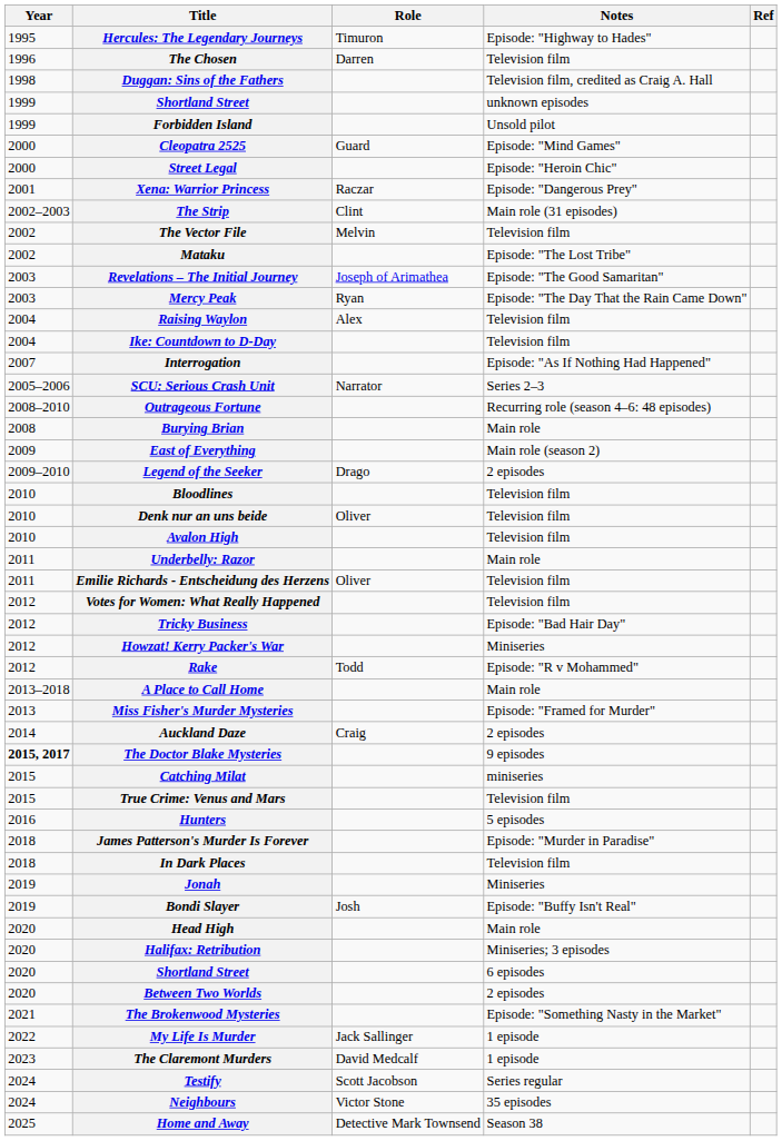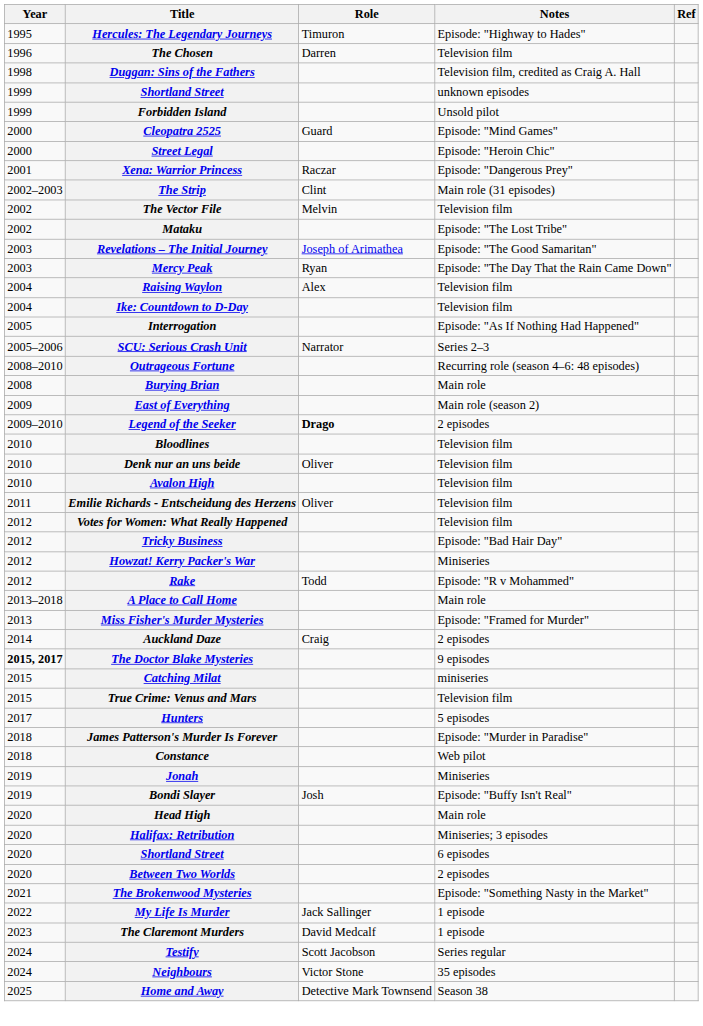 <table class="wikitable plainrowheaders sortable">
 <tr>
 <th scope="col">Year</th>
 <th scope="col">Title</th>
 <th scope="col">Role</th>
 <th scope="col" class="unsortable">Notes</th>
 <th>Ref</th>
 </tr>
 <tr>
 <td>1995</td>
 <th scope="row"><em><a href='#'>Hercules: The Legendary Journeys</a></em></th>
 <td>Timuron</td>
 <td>Episode: "Highway to Hades"</td>
 <td></td>
 </tr>
 <tr>
 <td>1996</td>
 <th scope="row"><em>The Chosen</em></th>
 <td>Darren</td>
 <td>Television film</td>
 <td></td>
 </tr>
 <tr>
 <td>1998</td>
 <th scope="row"><em><a href='#'>Duggan: Sins of the Fathers</a></em></th>
 <td></td>
 <td>Television film, credited as Craig A. Hall</td>
 <td></td>
 </tr>
 <tr>
 <td>1999</td>
 <th scope="row"><em><a href='#'>Shortland Street</a></em></th>
 <td></td>
 <td>unknown episodes</td>
 <td></td>
 </tr>
 <tr>
 <td>1999</td>
 <th scope="row"><em>Forbidden Island</em></th>
 <td></td>
 <td>Unsold pilot</td>
 <td></td>
 </tr>
 <tr>
 <td>2000</td>
 <th scope="row"><em><a href='#'>Cleopatra 2525</a></em></th>
 <td>Guard</td>
 <td>Episode: "Mind Games"</td>
 <td></td>
 </tr>
 <tr>
 <td>2000</td>
 <th scope="row"><em><a href='#'>Street Legal</a></em></th>
 <td></td>
 <td>Episode: "Heroin Chic"</td>
 <td></td>
 </tr>
 <tr>
 <td>2001</td>
 <th scope="row"><em><a href='#'>Xena: Warrior Princess</a></em></th>
 <td>Raczar</td>
 <td>Episode: "Dangerous Prey"</td>
 <td></td>
 </tr>
 <tr>
 <td>2002–2003</td>
 <th scope="row"><em><a href='#'>The Strip</a></em></th>
 <td>Clint</td>
 <td>Main role (31 episodes)</td>
 <td></td>
 </tr>
 <tr>
 <td>2002</td>
 <th scope="row"><em>The Vector File</em></th>
 <td>Melvin</td>
 <td>Television film</td>
 <td></td>
 </tr>
 <tr>
 <td>2002</td>
 <th scope="row"><em>Mataku</em></th>
 <td></td>
 <td>Episode: "The Lost Tribe"</td>
 <td></td>
 </tr>
 <tr>
 <td>2003</td>
 <th scope="row"><em><a href='#'>Revelations – The Initial Journey</a></em></th>
 <td><a href='#'>Joseph of Arimathea</a></td>
 <td>Episode: "The Good Samaritan"</td>
 <td></td>
 </tr>
 <tr>
 <td>2003</td>
 <th scope="row"><em><a href='#'>Mercy Peak</a></em></th>
 <td>Ryan</td>
 <td>Episode: "The Day That the Rain Came Down"</td>
 <td></td>
 </tr>
 <tr>
 <td>2004</td>
 <th scope="row"><em><a href='#'>Raising Waylon</a></em></th>
 <td>Alex</td>
 <td>Television film</td>
 <td></td>
 </tr>
 <tr>
 <td>2004</td>
 <th scope="row"><em><a href='#'>Ike: Countdown to D-Day</a></em></th>
 <td></td>
 <td>Television film</td>
 <td></td>
 </tr>
 <tr>
-<td>2007</td>
+<td>2005</td>
 <th scope="row"><em>Interrogation</em></th>
 <td></td>
 <td>Episode: "As If Nothing Had Happened"</td>
 <td></td>
 </tr>
 <tr>
 <td>2005–2006</td>
 <th scope="row"><em><a href='#'>SCU: Serious Crash Unit</a></em></th>
 <td>Narrator</td>
 <td>Series 2–3</td>
 <td></td>
 </tr>
 <tr>
 <td>2008–2010</td>
 <th scope="row"><em><a href='#'>Outrageous Fortune</a></em></th>
 <td></td>
 <td>Recurring role (season 4–6: 48 episodes)</td>
 <td></td>
 </tr>
 <tr>
 <td>2008</td>
 <th scope="row"><em><a href='#'>Burying Brian</a></em></th>
 <td></td>
 <td>Main role</td>
 <td></td>
 </tr>
 <tr>
 <td>2009</td>
 <th scope="row"><em><a href='#'>East of Everything</a></em></th>
 <td></td>
 <td>Main role (season 2)</td>
 <td></td>
 </tr>
 <tr>
 <td>2009–2010</td>
 <th scope="row"><em><a href='#'>Legend of the Seeker</a></em></th>
-<td>Drago</td>
+<td><strong>Drago</strong></td>
 <td>2 episodes</td>
 <td></td>
 </tr>
 <tr>
 <td>2010</td>
 <th scope="row"><em>Bloodlines</em></th>
 <td></td>
 <td>Television film</td>
 <td></td>
 </tr>
 <tr>
 <td>2010</td>
 <th scope="row"><em>Denk nur an uns beide</em></th>
 <td>Oliver</td>
 <td>Television film</td>
 <td></td>
 </tr>
 <tr>
 <td>2010</td>
 <th scope="row"><em><a href='#'>Avalon High</a></em></th>
 <td></td>
 <td>Television film</td>
-<td></td>
-</tr>
-<tr>
-<td>2011</td>
-<th scope="row"><em><a href='#'>Underbelly: Razor</a></em></th>
-<td></td>
-<td>Main role</td>
 <td></td>
 </tr>
 <tr>
 <td>2011</td>
 <th scope="row"><em>Emilie Richards - Entscheidung des Herzens</em></th>
 <td>Oliver</td>
 <td>Television film</td>
 <td></td>
 </tr>
 <tr>
 <td>2012</td>
 <th scope="row"><em>Votes for Women: What Really Happened</em></th>
 <td></td>
 <td>Television film</td>
 <td></td>
 </tr>
 <tr>
 <td>2012</td>
 <th scope="row"><em><a href='#'>Tricky Business</a></em></th>
 <td></td>
 <td>Episode: "Bad Hair Day"</td>
 <td></td>
 </tr>
 <tr>
 <td>2012</td>
 <th scope="row"><em><a href='#'>Howzat! Kerry Packer's War</a></em></th>
 <td></td>
 <td>Miniseries</td>
 <td></td>
 </tr>
 <tr>
 <td>2012</td>
 <th scope="row"><em><a href='#'>Rake</a></em></th>
 <td>Todd</td>
 <td>Episode: "R v Mohammed"</td>
 <td></td>
 </tr>
 <tr>
 <td>2013–2018</td>
 <th scope="row"><em><a href='#'>A Place to Call Home</a></em></th>
 <td></td>
 <td>Main role</td>
 <td></td>
 </tr>
 <tr>
 <td>2013</td>
 <th scope="row"><em><a href='#'>Miss Fisher's Murder Mysteries</a></em></th>
 <td></td>
 <td>Episode: "Framed for Murder"</td>
 <td></td>
 </tr>
 <tr>
 <td>2014</td>
 <th scope="row"><em>Auckland Daze</em></th>
 <td>Craig</td>
 <td>2 episodes</td>
 <td></td>
 </tr>
 <tr>
 <td><strong>2015, 2017</strong></td>
 <th scope="row"><em><a href='#'>The Doctor Blake Mysteries</a></em></th>
 <td></td>
 <td>9 episodes</td>
 <td></td>
 </tr>
 <tr>
 <td>2015</td>
 <th scope="row"><em><a href='#'>Catching Milat</a></em></th>
 <td></td>
 <td>miniseries</td>
 <td></td>
 </tr>
 <tr>
 <td>2015</td>
 <th scope="row"><em>True Crime: Venus and Mars</em></th>
 <td></td>
 <td>Television film</td>
 <td></td>
 </tr>
 <tr>
-<td>2016</td>
+<td>2017</td>
 <th scope="row"><em><a href='#'>Hunters</a></em></th>
 <td></td>
 <td>5 episodes</td>
 <td></td>
 </tr>
 <tr>
 <td>2018</td>
 <th scope="row"><em>James Patterson's Murder Is Forever</em></th>
 <td></td>
 <td>Episode: "Murder in Paradise"</td>
 <td></td>
 </tr>
 <tr>
 <td>2018</td>
-<th scope="row"><em>In Dark Places</em></th>
+<th scope="row"><em>Constance</em></th>
 <td></td>
-<td>Television film</td>
+<td>Web pilot</td>
 <td></td>
 </tr>
 <tr>
 <td>2019</td>
 <th scope="row"><em><a href='#'>Jonah</a></em></th>
 <td></td>
 <td>Miniseries</td>
 <td></td>
 </tr>
 <tr>
 <td>2019</td>
 <th scope="row"><em>Bondi Slayer</em></th>
 <td>Josh</td>
 <td>Episode: "Buffy Isn't Real"</td>
 <td></td>
 </tr>
 <tr>
 <td>2020</td>
 <th scope="row"><em>Head High</em></th>
 <td></td>
 <td>Main role</td>
 <td></td>
 </tr>
 <tr>
 <td>2020</td>
 <th scope="row"><em><a href='#'>Halifax: Retribution</a></em></th>
 <td></td>
 <td>Miniseries; 3 episodes</td>
 <td></td>
 </tr>
 <tr>
 <td>2020</td>
 <th scope="row"><em><a href='#'>Shortland Street</a></em></th>
 <td></td>
 <td>6 episodes</td>
 <td></td>
 </tr>
 <tr>
 <td>2020</td>
 <th scope="row"><em><a href='#'>Between Two Worlds</a></em></th>
 <td></td>
 <td>2 episodes</td>
 <td></td>
 </tr>
 <tr>
 <td>2021</td>
 <th scope="row"><em><a href='#'>The Brokenwood Mysteries</a></em></th>
 <td></td>
 <td>Episode: "Something Nasty in the Market"</td>
 <td></td>
 </tr>
 <tr>
 <td>2022</td>
 <th scope="row"><em><a href='#'>My Life Is Murder</a></em></th>
 <td>Jack Sallinger</td>
 <td>1 episode</td>
 <td></td>
 </tr>
 <tr>
 <td>2023</td>
 <th scope="row"><em>The Claremont Murders</em></th>
 <td>David Medcalf</td>
 <td>1 episode</td>
 <td></td>
 </tr>
 <tr>
 <td>2024</td>
 <th scope="row"><em><a href='#'>Testify</a></em></th>
 <td>Scott Jacobson</td>
 <td>Series regular</td>
 <td></td>
 </tr>
 <tr>
 <td>2024</td>
 <th scope="row"><em><a href='#'>Neighbours</a></em></th>
 <td>Victor Stone</td>
 <td>35 episodes</td>
 <td></td>
 </tr>
 <tr>
 <td>2025</td>
 <th scope="row"><em><a href='#'>Home and Away</a></em></th>
 <td>Detective Mark Townsend</td>
 <td>Season 38</td>
 <td></td>
 </tr>
 </table>
